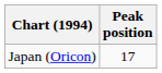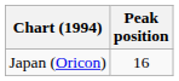 <table class="wikitable sortable plainrowheaders">
 <tr>
 <th scope="col">Chart (1994)</th>
 <th scope="col">Peak<br>position</th>
 </tr>
 <tr>
 <td>Japan (<a href='#'>Oricon</a>)</td>
-<td style="text-align:center;">17</td>
+<td style="text-align:center;">16</td>
 </tr>
 </table>
